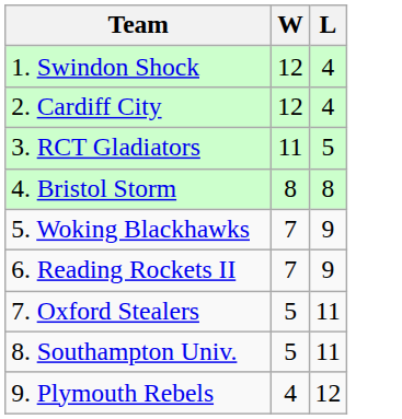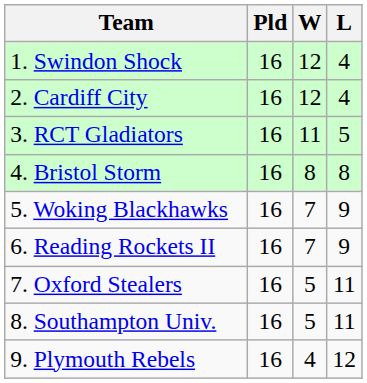 <table class="wikitable" style="text-align: center;">
 <tr>
 <th style="width:158px;">Team</th>
+<th style="width:12px;" abbr="Played">Pld</th>
 <th style="width:12px;" abbr="Won">W</th>
 <th style="width:12px;" abbr="Lost">L</th>
 </tr>
 <tr style="background:#cfc;">
 <td style="text-align:left;">1. <a href='#'>Swindon Shock</a></td>
+<td>16</td>
 <td>12</td>
 <td>4</td>
 </tr>
 <tr style="background:#cfc;">
 <td style="text-align:left;">2. <a href='#'>Cardiff City</a></td>
+<td>16</td>
 <td>12</td>
 <td>4</td>
 </tr>
 <tr style="background:#cfc;">
 <td style="text-align:left;">3. <a href='#'>RCT Gladiators</a></td>
+<td>16</td>
 <td>11</td>
 <td>5</td>
 </tr>
 <tr style="background:#cfc;">
 <td style="text-align:left;">4. <a href='#'>Bristol Storm</a></td>
+<td>16</td>
 <td>8</td>
 <td>8</td>
 </tr>
 <tr style="background: ;">
 <td style="text-align:left;">5. <a href='#'>Woking Blackhawks</a></td>
+<td>16</td>
 <td>7</td>
 <td>9</td>
 </tr>
 <tr style="background:;">
 <td style="text-align:left;">6. <a href='#'>Reading Rockets II</a></td>
+<td>16</td>
 <td>7</td>
 <td>9</td>
 </tr>
 <tr style="background: ;">
 <td style="text-align:left;">7. <a href='#'>Oxford Stealers</a></td>
+<td>16</td>
 <td>5</td>
 <td>11</td>
 </tr>
 <tr style="background: ;">
 <td style="text-align:left;">8. <a href='#'>Southampton Univ.</a></td>
+<td>16</td>
 <td>5</td>
 <td>11</td>
 </tr>
 <tr style="background:;">
 <td style="text-align:left;">9. <a href='#'>Plymouth Rebels</a></td>
+<td>16</td>
 <td>4</td>
 <td>12</td>
 </tr>
 </table>
